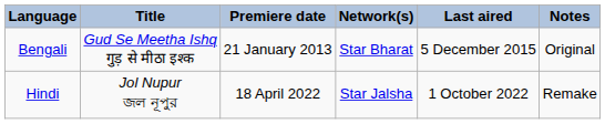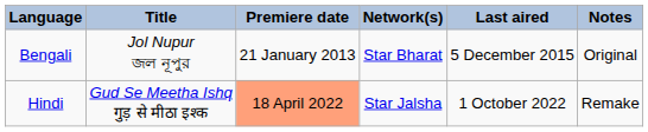 <table class="wikitable" style="text-align:center;">
 <tr>
 <th style="background:LightSteelBlue;">Language</th>
 <th style="background:LightSteelBlue;">Title</th>
 <th style="background:LightSteelBlue;">Premiere date</th>
 <th style="background:LightSteelBlue;">Network(s)</th>
 <th style="background:LightSteelBlue;">Last aired</th>
 <th style="background:LightSteelBlue;">Notes</th>
 </tr>
 <tr>
 <td><a href='#'>Bengali</a></td>
-<td><em><a href='#'>Gud Se Meetha Ishq</a></em> <br> गुड़ से मीठा इश्क</td>
+<td><em>Jol Nupur</em> <br> জল নূপুর</td>
 <td>21 January 2013</td>
 <td><a href='#'>Star Bharat</a></td>
 <td>5 December 2015</td>
 <td>Original</td>
 </tr>
 <tr>
 <td><a href='#'>Hindi</a></td>
-<td><em>Jol Nupur</em> <br> জল নূপুর</td>
-<td>18 April 2022</td>
+<td><em><a href='#'>Gud Se Meetha Ishq</a></em> <br> गुड़ से मीठा इश्क</td>
+<td style="background: lightsalmon;">18 April 2022</td>
 <td><a href='#'>Star Jalsha</a></td>
 <td>1 October 2022</td>
 <td>Remake</td>
 </tr>
 </table>
